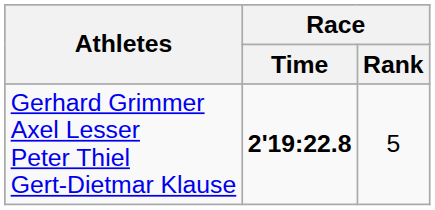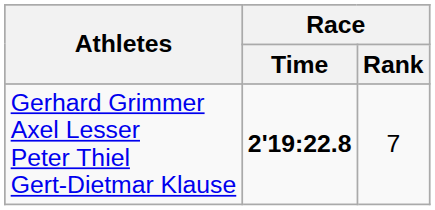 <table class="wikitable" border="1" style="font-size:90%">
 <tr>
 <th rowspan=2>Athletes</th>
 <th colspan=2>Race</th>
 </tr>
 <tr>
 <th>Time</th>
 <th>Rank</th>
 </tr>
 <tr>
 <td><a href='#'>Gerhard Grimmer</a><br><a href='#'>Axel Lesser</a><br><a href='#'>Peter Thiel</a><br><a href='#'>Gert-Dietmar Klause</a></td>
 <td align=center><strong>2'19:22.8</strong></td>
-<td align=center>5</td>
+<td align=center>7</td>
 </tr>
 </table>
